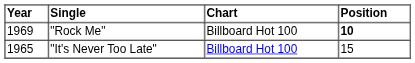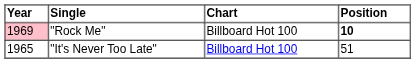 <table border=1 cellspacing=0 cellpadding=2 width="550px">
 <tr>
 <th align="left">Year</th>
 <th align="left">Single</th>
 <th align="left">Chart</th>
 <th align="left">Position</th>
 </tr>
 <tr>
-<td align="left">1969</td>
+<td align="left" style="background: pink;">1969</td>
 <td align="left">"Rock Me"</td>
 <td align="left">Billboard Hot 100</td>
 <td align="left"><strong>10</strong></td>
 </tr>
 <tr>
 <td align="left">1965</td>
 <td align="left">"It's Never Too Late"</td>
 <td align="left"><a href='#'>Billboard Hot 100</a></td>
-<td align="left">15</td>
+<td align="left">51</td>
 </tr>
 <tr>
 </tr>
 </table>
